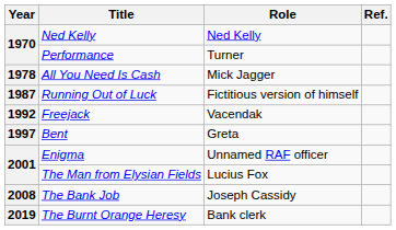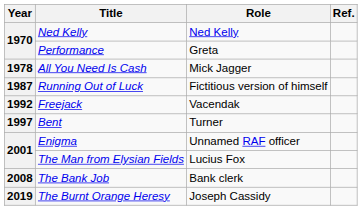 <table class="wikitable sortable">
 <tr>
 <th scope="col">Year</th>
 <th scope="col">Title</th>
 <th scope="col">Role</th>
 <th scope="col" class="unsortable">Ref.</th>
 </tr>
 <tr>
 <th rowspan="2">1970</th>
 <td><em><a href='#'>Ned Kelly</a></em></td>
 <td><a href='#'>Ned Kelly</a></td>
 <td></td>
 </tr>
 <tr>
 <td><em><a href='#'>Performance</a></em></td>
-<td>Turner</td>
+<td>Greta</td>
 <td></td>
 </tr>
 <tr>
 <th scope="row">1978</th>
 <td><em><a href='#'>All You Need Is Cash</a></em></td>
 <td>Mick Jagger</td>
 <td></td>
 </tr>
 <tr>
 <th scope="row">1987</th>
 <td><em><a href='#'>Running Out of Luck</a></em></td>
 <td>Fictitious version of himself</td>
 <td></td>
 </tr>
 <tr>
 <th scope="row">1992</th>
 <td><em><a href='#'>Freejack</a></em></td>
 <td>Vacendak</td>
 <td></td>
 </tr>
 <tr>
 <th scope="row">1997</th>
 <td><em><a href='#'>Bent</a></em></td>
-<td>Greta</td>
+<td>Turner</td>
 <td></td>
 </tr>
 <tr>
 <th rowspan="2" scope="row">2001</th>
 <td><em><a href='#'>Enigma</a></em></td>
 <td>Unnamed <a href='#'>RAF</a> officer</td>
 <td></td>
 </tr>
 <tr>
 <td><em><a href='#'>The Man from Elysian Fields</a></em></td>
 <td>Lucius Fox</td>
 <td></td>
 </tr>
 <tr>
 <th>2008</th>
 <td><em><a href='#'>The Bank Job</a></em></td>
-<td>Joseph Cassidy</td>
+<td>Bank clerk</td>
 <td></td>
 </tr>
 <tr>
 <th scope="row">2019</th>
 <td><em><a href='#'>The Burnt Orange Heresy</a></em></td>
-<td>Bank clerk</td>
+<td>Joseph Cassidy</td>
 <td></td>
 </tr>
 </table>
